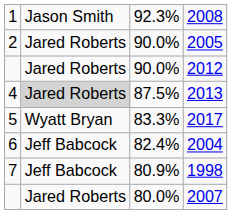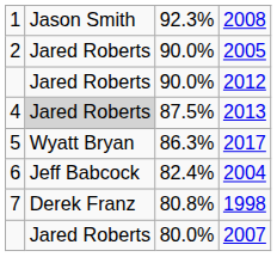 <table class="wikitable">
 <tr>
 </tr>
 <tr>
 <td>1</td>
 <td>Jason Smith</td>
 <td><abbr>92.3%</abbr></td>
 <td><a href='#'>2008</a></td>
 </tr>
 <tr>
 <td>2</td>
 <td>Jared Roberts</td>
 <td><abbr>90.0%</abbr></td>
 <td><a href='#'>2005</a></td>
 </tr>
 <tr>
 <td></td>
 <td>Jared Roberts</td>
 <td><abbr>90.0%</abbr></td>
 <td><a href='#'>2012</a></td>
 </tr>
 <tr>
 <td>4</td>
 <td style="background: lightgrey;">Jared Roberts</td>
 <td><abbr>87.5%</abbr></td>
 <td><a href='#'>2013</a></td>
 </tr>
 <tr>
 <td>5</td>
 <td>Wyatt Bryan</td>
-<td><abbr>83.3%</abbr></td>
+<td><abbr>86.3%</abbr></td>
 <td><a href='#'>2017</a></td>
 </tr>
 <tr>
 <td>6</td>
 <td>Jeff Babcock</td>
 <td><abbr>82.4%</abbr></td>
 <td><a href='#'>2004</a></td>
 </tr>
 <tr>
 <td>7</td>
-<td>Jeff Babcock</td>
-<td><abbr>80.9%</abbr></td>
+<td>Derek Franz</td>
+<td><abbr>80.8%</abbr></td>
 <td><a href='#'>1998</a></td>
 </tr>
 <tr>
 <td></td>
 <td>Jared Roberts</td>
 <td><abbr>80.0%</abbr></td>
 <td><a href='#'>2007</a></td>
 </tr>
 </table>
